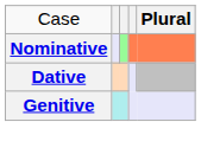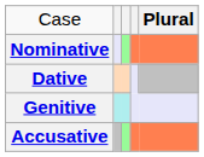 <table class = "wikitable" style = "float: right; text-align: center">
 <tr>
 <td>Case</td>
 <th scope = "col"></th>
 <th scope = "col"></th>
 <th scope = "col"></th>
 <th scope = "col">Plural</th>
 </tr>
 <tr>
 <th scope = "row"><a href='#'>Nominative</a></th>
 <td style = "background-color: lavender"></td>
 <td style = "background-color: paleGreen; border-style: solid solid none solid"></td>
 <td style = "background-color: coral; border-style: solid none none solid"></td>
 <td style = "background-color: coral; border-style: solid solid none none"></td>
 </tr>
 <tr>
 <th scope = "row"><a href='#'>Dative</a></th>
 <td style = "background-color: peachPuff; border-style: solid none solid solid"></td>
 <td style = "background-color: peachPuff; border-style: solid solid solid none"></td>
 <td style = "background-color: lavender; border-style: solid solid none solid"></td>
 <td style = "background-color: silver"></td>
 </tr>
 <tr>
 <th scope = "row"><a href='#'>Genitive</a></th>
 <td style = "background-color: paleTurquoise; border-style: solid none solid solid"></td>
 <td style = "background-color: paleTurquoise; border-style: solid solid solid none"></td>
 <td style = "background-color: lavender; border-style: none none solid solid"></td>
 <td style = "background-color: lavender; border-style: solid solid solid none"></td>
 </tr>
+<tr>
+<th scope = "row"><a href='#'>Accusative</a></th>
+<td style = "background-color: silver"></td>
+<td style = "background-color: paleGreen; border-style: none solid solid solid"></td>
+<td style = "background-color: coral; border-style: none none solid solid"></td>
+<td style = "background-color: coral; border-style: none solid solid none"></td>
+</tr>
 </table>
